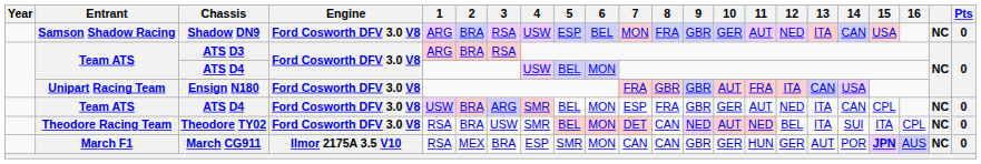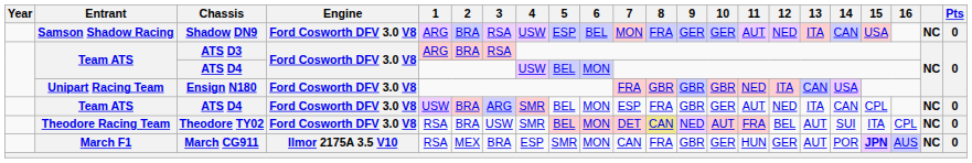 <table class="wikitable" style="text-align:center; font-size:85%">
 <tr>
 <th>Year</th>
 <th>Entrant</th>
 <th>Chassis</th>
 <th>Engine</th>
 <th>1</th>
 <th>2</th>
 <th>3</th>
 <th>4</th>
 <th>5</th>
 <th>6</th>
 <th>7</th>
 <th>8</th>
 <th>9</th>
 <th>10</th>
 <th>11</th>
 <th>12</th>
 <th>13</th>
 <th>14</th>
 <th>15</th>
 <th>16</th>
 <th></th>
 <th><a href='#'>Pts</a></th>
 </tr>
 <tr>
 <td></td>
 <th nowrap><a href='#'>Samson</a> <a href='#'>Shadow Racing</a></th>
 <th nowrap><a href='#'>Shadow</a> <a href='#'>DN9</a></th>
 <th nowrap><a href='#'>Ford Cosworth DFV</a> 3.0 <a href='#'>V8</a></th>
 <td style="background: #EFCFFF"><a href='#'>ARG</a><br></td>
 <td style="background: #CFCFFF"><a href='#'>BRA</a><br></td>
 <td style="background: #EFCFFF"><a href='#'>RSA</a><br></td>
 <td style="background: #EFCFFF"><a href='#'>USW</a><br></td>
 <td style="background: #CFCFFF"><a href='#'>ESP</a><br></td>
 <td style="background: #CFCFFF"><a href='#'>BEL</a><br></td>
 <td style="background: #FFCFCF"><a href='#'>MON</a><br></td>
 <td style="background: #CFCFFF"><a href='#'>FRA</a><br></td>
-<td style="background: #CFCFFF"><a href='#'>GBR</a><br></td>
+<td style="background: #CFCFFF"><a href='#'>GER</a><br></td>
 <td style="background: #CFCFFF"><a href='#'>GER</a><br></td>
 <td style="background: #EFCFFF"><a href='#'>AUT</a><br></td>
 <td style="background: #EFCFFF"><a href='#'>NED</a><br></td>
 <td style="background: #FFCFCF"><a href='#'>ITA</a><br></td>
 <td style="background: #CFCFFF"><a href='#'>CAN</a><br></td>
 <td style="background: #FFCFCF"><a href='#'>USA</a><br></td>
 <td></td>
 <th>NC</th>
 <th>0</th>
 </tr>
 <tr>
 <td rowspan=3></td>
 <th rowspan=2 nowrap><a href='#'>Team ATS</a></th>
 <th nowrap><a href='#'>ATS</a> <a href='#'>D3</a></th>
 <th rowspan=2 nowrap><a href='#'>Ford Cosworth DFV</a> 3.0 <a href='#'>V8</a></th>
 <td style="background: #FFCFCF"><a href='#'>ARG</a><br></td>
 <td style="background: #FFCFCF"><a href='#'>BRA</a><br></td>
 <td style="background: #FFCFCF"><a href='#'>RSA</a><br></td>
 <td colspan=13></td>
 <th rowspan=3>NC</th>
 <th rowspan=3>0</th>
 </tr>
 <tr>
 <th nowrap><a href='#'>ATS</a> <a href='#'>D4</a></th>
 <td colspan=3></td>
 <td style="background: #EFCFFF"><a href='#'>USW</a><br></td>
 <td style="background: #CFCFFF"><a href='#'>BEL</a><br></td>
 <td style="background: #CFCFFF"><a href='#'>MON</a><br></td>
 <td colspan=10></td>
 </tr>
 <tr>
 <th nowrap><a href='#'>Unipart</a> <a href='#'>Racing Team</a></th>
 <th nowrap><a href='#'>Ensign</a> <a href='#'>N180</a></th>
 <th nowrap><a href='#'>Ford Cosworth DFV</a> 3.0 <a href='#'>V8</a></th>
 <td colspan=6></td>
 <td style="background: #FFCFCF"><a href='#'>FRA</a><br></td>
 <td style="background: #FFCFCF"><a href='#'>GBR</a><br></td>
 <td style="background: #CFCFFF"><a href='#'>GBR</a><br></td>
-<td style="background: #FFCFCF"><a href='#'>AUT</a><br></td>
-<td style="background: #FFCFCF"><a href='#'>FRA</a><br></td>
+<td style="background: #FFCFCF"><a href='#'>GBR</a><br></td>
+<td style="background: #FFCFCF"><a href='#'>NED</a><br></td>
 <td style="background: #FFCFCF"><a href='#'>ITA</a><br></td>
 <td style="background: #CFCFFF"><a href='#'>CAN</a><br></td>
 <td style="background: #EFCFFF"><a href='#'>USA</a><br></td>
 <td colspan=2></td>
 </tr>
 <tr>
 <td></td>
 <th nowrap><a href='#'>Team ATS</a></th>
 <th nowrap><a href='#'>ATS</a> <a href='#'>D4</a></th>
 <th nowrap><a href='#'>Ford Cosworth DFV</a> 3.0 <a href='#'>V8</a></th>
 <td style="background: #EFCFFF"><a href='#'>USW</a><br></td>
 <td style="background: #FFCFCF"><a href='#'>BRA</a><br></td>
 <td style="background: #CFCFFF"><a href='#'>ARG</a><br></td>
 <td style="background: #FFCFCF"><a href='#'>SMR</a><br></td>
 <td><a href='#'>BEL</a></td>
 <td><a href='#'>MON</a></td>
 <td><a href='#'>ESP</a></td>
 <td><a href='#'>FRA</a></td>
 <td><a href='#'>GBR</a></td>
 <td><a href='#'>GER</a></td>
 <td><a href='#'>AUT</a></td>
 <td><a href='#'>NED</a></td>
 <td><a href='#'>ITA</a></td>
 <td><a href='#'>CAN</a></td>
 <td><a href='#'>CPL</a></td>
 <td></td>
 <th>NC</th>
 <th>0</th>
 </tr>
 <tr>
 <td></td>
 <th nowrap><a href='#'>Theodore Racing Team</a></th>
 <th nowrap><a href='#'>Theodore</a> <a href='#'>TY02</a></th>
 <th nowrap><a href='#'>Ford Cosworth DFV</a> 3.0 <a href='#'>V8</a></th>
 <td><a href='#'>RSA</a></td>
 <td><a href='#'>BRA</a></td>
 <td><a href='#'>USW</a></td>
 <td><a href='#'>SMR</a></td>
 <td style="background: #FFCFCF"><a href='#'>BEL</a><br></td>
 <td style="background: #FFCFCF"><a href='#'>MON</a><br></td>
 <td style="background: #FFCFCF"><a href='#'>DET</a><br></td>
-<td><a href='#'>CAN</a></td>
+<td style="background: khaki;"><a href='#'>CAN</a></td>
 <td style="background: #EFCFFF"><a href='#'>NED</a><br></td>
 <td style="background: #FFCFCF"><a href='#'>AUT</a><br></td>
-<td style="background: #FFCFCF"><a href='#'>NED</a><br></td>
+<td style="background: #FFCFCF"><a href='#'>FRA</a><br></td>
 <td><a href='#'>BEL</a></td>
-<td><a href='#'>ITA</a></td>
+<td><a href='#'>AUT</a></td>
 <td><a href='#'>SUI</a></td>
 <td><a href='#'>ITA</a></td>
 <td><a href='#'>CPL</a></td>
 <th>NC</th>
 <th>0</th>
 </tr>
 <tr>
 <td></td>
 <th nowrap><a href='#'>March F1</a></th>
 <th nowrap><a href='#'>March</a>  <a href='#'>CG911</a></th>
 <th nowrap><a href='#'>Ilmor</a> 2175A 3.5 <a href='#'>V10</a></th>
 <td><a href='#'>RSA</a></td>
 <td><a href='#'>MEX</a></td>
 <td><a href='#'>BRA</a></td>
 <td><a href='#'>ESP</a></td>
 <td><a href='#'>SMR</a></td>
 <td><a href='#'>MON</a></td>
 <td><a href='#'>CAN</a></td>
-<td><a href='#'>CAN</a></td>
+<td><a href='#'>FRA</a></td>
 <td><a href='#'>GBR</a></td>
 <td><a href='#'>GER</a></td>
 <td><a href='#'>HUN</a></td>
 <td><a href='#'>GER</a></td>
 <td><a href='#'>AUT</a></td>
 <td><a href='#'>POR</a></td>
 <td style="background: #EFCFFF"><strong><a href='#'>JPN</a><br></strong></td>
 <td style="background: #CFCFFF"><a href='#'>AUS</a><br></td>
 <th>NC</th>
 <th>0</th>
 </tr>
 <tr>
 <th colspan="22"></th>
 </tr>
 </table>
